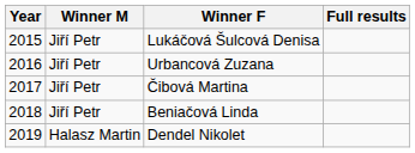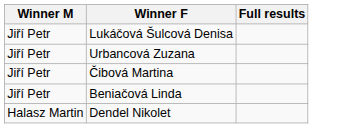 <table class="wikitable">
 <tr>
-<th>Year</th>
 <th>Winner M</th>
 <th>Winner F</th>
 <th>Full results</th>
 </tr>
 <tr>
-<td>2015</td>
 <td> Jiří Petr</td>
 <td> Lukáčová Šulcová Denisa</td>
 <td></td>
 </tr>
 <tr>
-<td>2016</td>
 <td> Jiří Petr</td>
 <td> Urbancová Zuzana</td>
 <td></td>
 </tr>
 <tr>
-<td>2017</td>
 <td> Jiří Petr</td>
 <td> Čibová Martina</td>
 <td></td>
 </tr>
 <tr>
-<td>2018</td>
 <td> Jiří Petr</td>
 <td> Beniačová Linda</td>
 <td></td>
 </tr>
 <tr>
-<td>2019</td>
 <td> Halasz Martin</td>
 <td> Dendel Nikolet</td>
 <td></td>
 </tr>
 </table>
